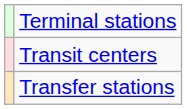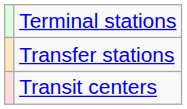 <table class="wikitable" summary="Legend for main table">
 <tr>
 <td style="background-color:#ddffdd"></td>
 <td><a href='#'>Terminal stations</a></td>
 </tr>
 <tr>
+<td style="background-color:#FFE6BD"></td>
+<td><a href='#'>Transfer stations</a></td>
+</tr>
+<tr>
 <td style="background-color:#ffdddd"></td>
 <td><a href='#'>Transit centers</a></td>
 </tr>
-<tr>
-<td style="background-color:#FFE6BD"></td>
-<td><a href='#'>Transfer stations</a></td>
-</tr>
 </table>
